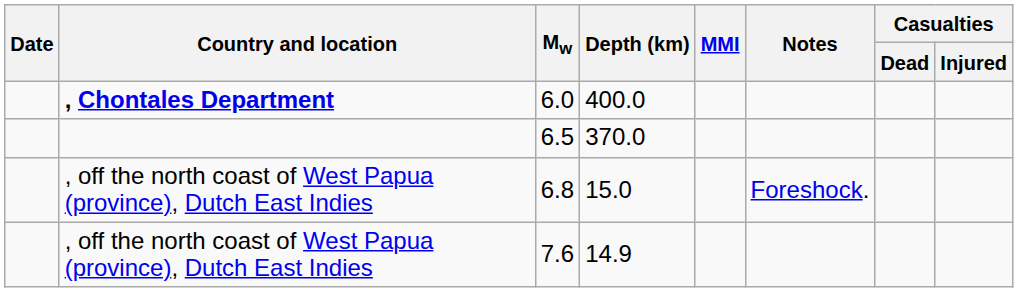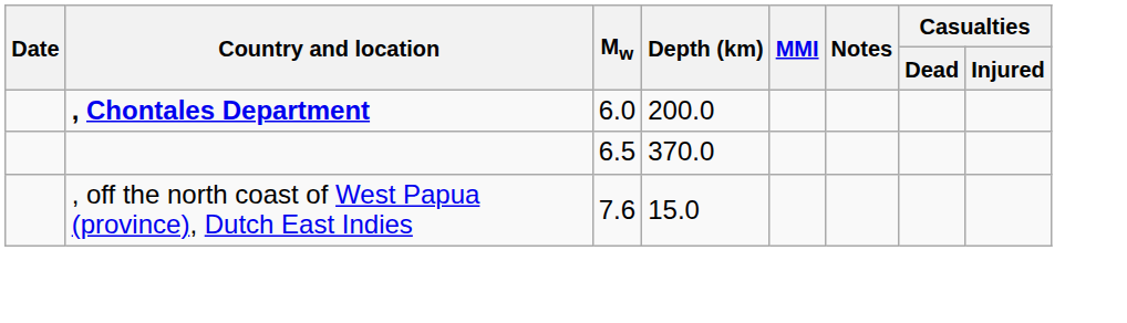 <table class="wikitable sortable sort-under" style="border:1px black; margin-left:1em;">
 <tr>
 <th rowspan="2"><small>Date</small></th>
 <th rowspan="2" style="width: 310px"><small>Country and location</small></th>
 <th rowspan="2"><small>M<sub>w</sub></small></th>
 <th rowspan="2"><small>Depth (km)</small></th>
 <th rowspan="2"><small><a href='#'>MMI</a></small></th>
 <th rowspan="2" class="unsortable"><small>Notes</small></th>
 <th colspan="2"><small>Casualties</small></th>
 </tr>
 <tr>
 <th><small>Dead</small></th>
 <th><small>Injured</small></th>
 </tr>
 <tr>
 <td></td>
 <td><strong>, <a href='#'>Chontales Department</a></strong></td>
 <td>6.0</td>
-<td>400.0</td>
+<td>200.0</td>
 <td></td>
 <td></td>
 <td></td>
 <td></td>
 </tr>
 <tr>
 <td></td>
 <td></td>
 <td>6.5</td>
 <td>370.0</td>
 <td></td>
 <td></td>
 <td></td>
 <td></td>
 </tr>
 <tr>
 <td></td>
 <td>, off the north coast of <a href='#'>West Papua (province)</a>, <a href='#'>Dutch East Indies</a></td>
-<td>6.8</td>
+<td>7.6</td>
 <td>15.0</td>
-<td></td>
-<td><a href='#'>Foreshock</a>.</td>
-<td></td>
-<td></td>
-</tr>
-<tr>
-<td></td>
-<td>, off the north coast of <a href='#'>West Papua (province)</a>, <a href='#'>Dutch East Indies</a></td>
-<td>7.6</td>
-<td>14.9</td>
 <td></td>
 <td></td>
 <td></td>
 <td></td>
 </tr>
 </table>
